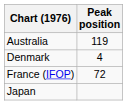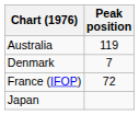 <table class="wikitable">
 <tr>
 <th align="left">Chart (1976)</th>
 <th align="left">Peak<br>position</th>
 </tr>
 <tr>
 <td align="left">Australia</td>
 <td style="text-align:center;">119</td>
 </tr>
 <tr>
 <td align="left">Denmark</td>
-<td style="text-align:center;">4</td>
+<td style="text-align:center;">7</td>
 </tr>
 <tr>
 <td>France (<a href='#'>IFOP</a>)</td>
 <td align="center">72</td>
 </tr>
 <tr>
 <td align="left">Japan</td>
 <td style="text-align:center;"></td>
 </tr>
 </table>
